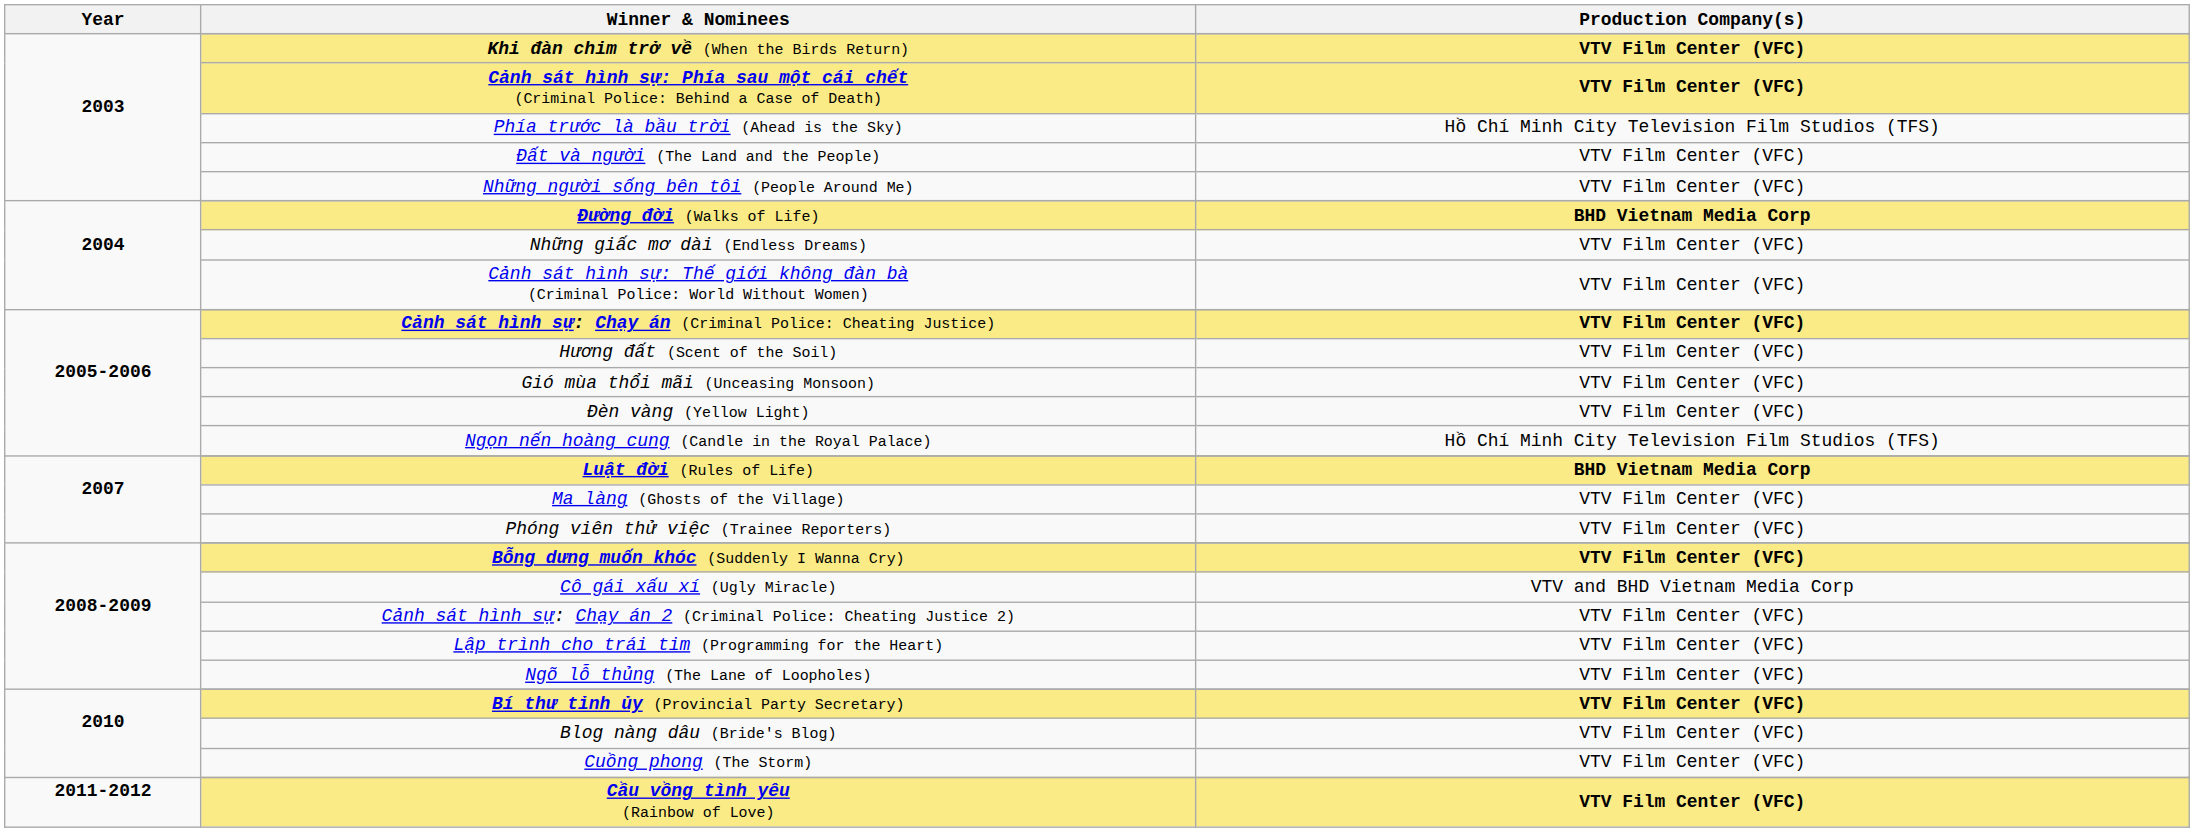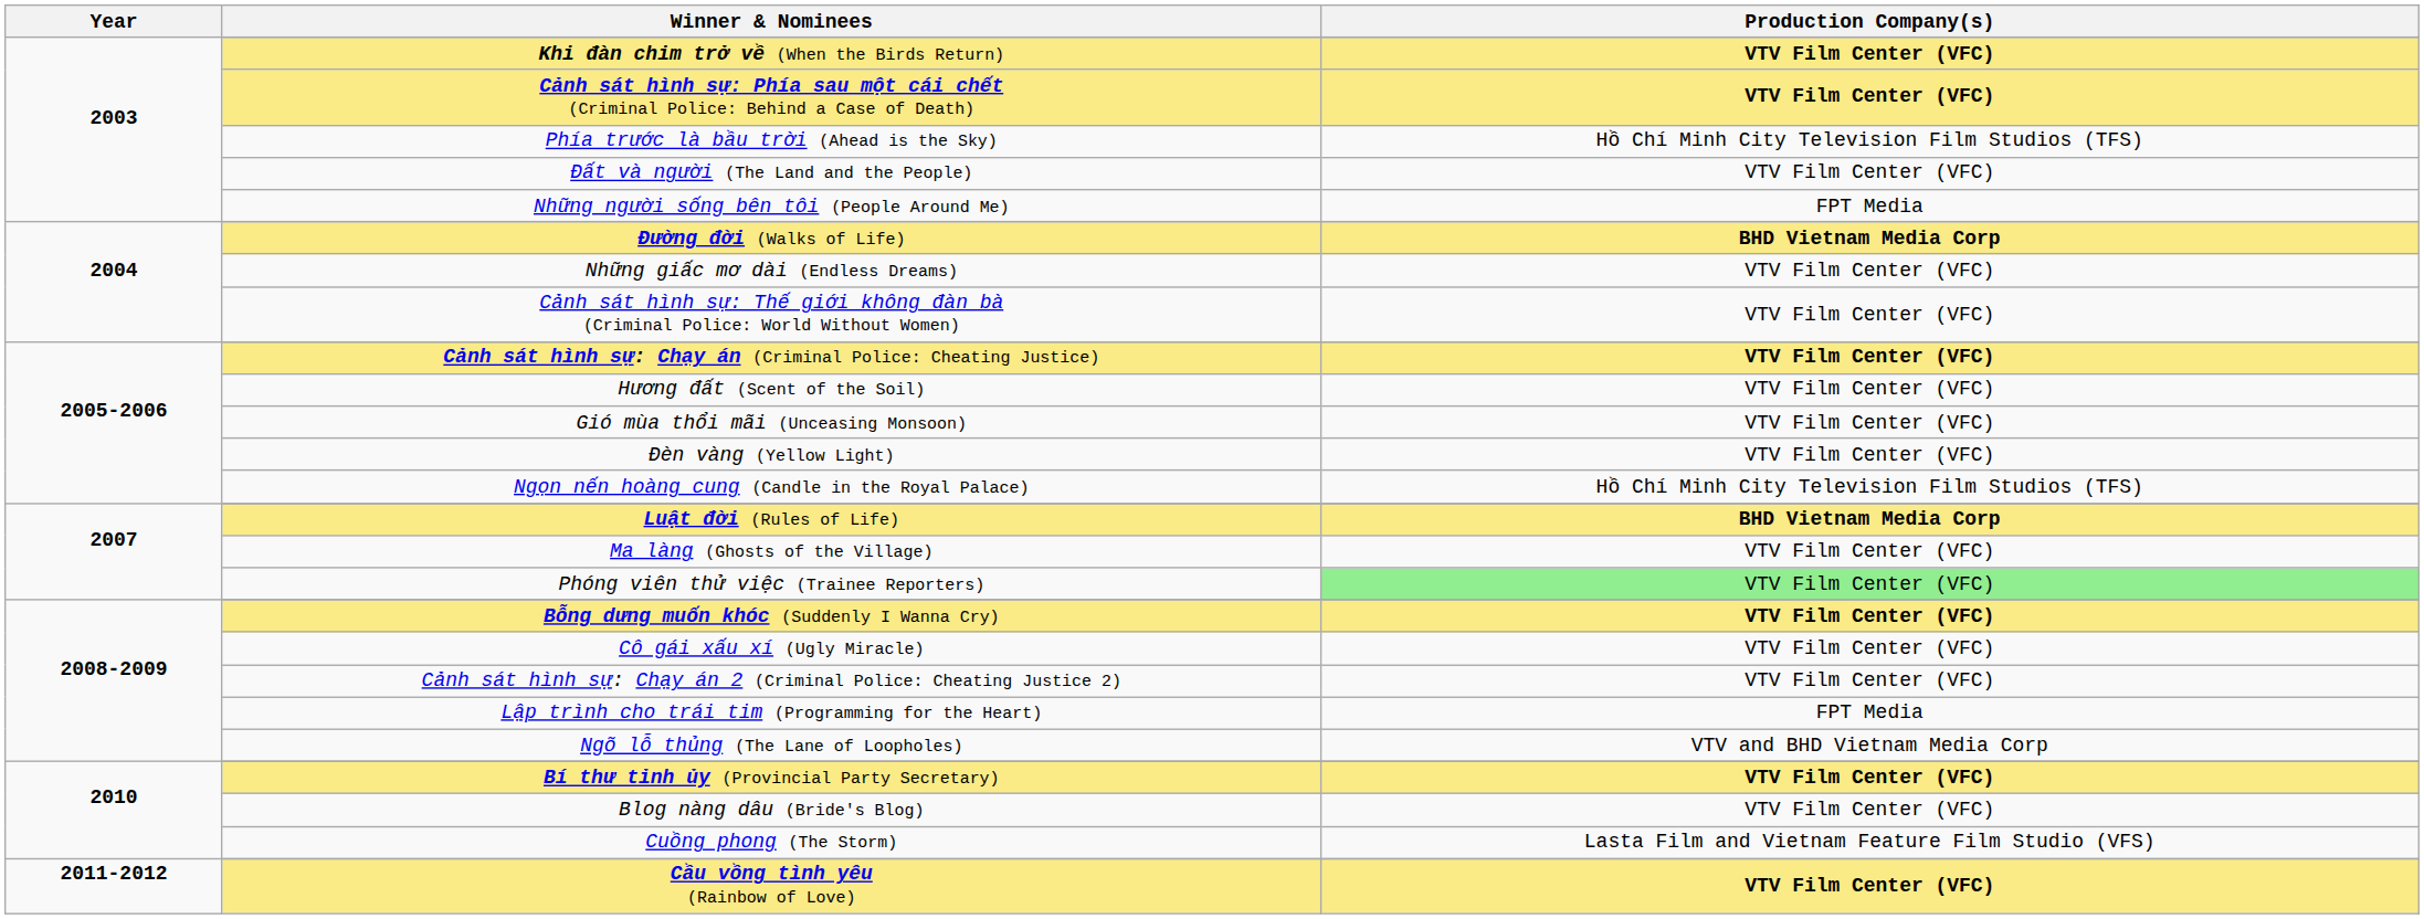 <table class="wikitable" style="text-align:center; width:100%;">
 <tr>
 <th scope="col" style="width:9%;">Year</th>
 <th scope="col" style="width:45.5%;">Winner & Nominees</th>
 <th scope="col" style="width:45.5%;">Production Company(s)</th>
 </tr>
 <tr>
 <td rowspan=6 style="text-align:center"><strong>2003</strong><br><br></td>
 </tr>
 <tr style="background:#FAEB86">
 <td><strong><em>Khi đàn chim trở về</em></strong> <small>(When the Birds Return)</small></td>
 <td><strong>VTV Film Center (VFC)</strong></td>
 </tr>
 <tr style="background:#FAEB86">
 <td><strong><em><a href='#'>Cảnh sát hình sự: Phía sau một cái chết</a></em></strong> <br><small>(Criminal Police: Behind a Case of Death)</small><br></td>
 <td><strong>VTV Film Center (VFC)</strong></td>
 </tr>
 <tr>
 <td><em><a href='#'>Phía trước là bầu trời</a></em> <small>(Ahead is the Sky)</small></td>
 <td>Hồ Chí Minh City Television Film Studios (TFS)</td>
 </tr>
 <tr>
 <td><em><a href='#'>Đất và người</a></em> <small>(The Land and the People)</small></td>
 <td>VTV Film Center (VFC)</td>
 </tr>
 <tr>
 <td><em><a href='#'>Những người sống bên tôi</a></em> <small>(People Around Me)</small></td>
-<td>VTV Film Center (VFC)</td>
+<td>FPT Media</td>
 </tr>
 <tr>
 <td rowspan=4 style="text-align:center"><strong>2004</strong><br><br></td>
 </tr>
 <tr style="background:#FAEB86">
 <td><strong><em><a href='#'>Đường đời</a></em></strong> <small>(Walks of Life)</small></td>
 <td><strong>BHD Vietnam Media Corp</strong></td>
 </tr>
 <tr>
 <td><em>Những giấc mơ dài</em> <small>(Endless Dreams)</small></td>
 <td>VTV Film Center (VFC)</td>
 </tr>
 <tr>
 <td><em><a href='#'>Cảnh sát hình sự: Thế giới không đàn bà</a></em> <br><small>(Criminal Police: World Without Women)</small><br></td>
 <td>VTV Film Center (VFC)</td>
 </tr>
 <tr>
 <td rowspan=6 style="text-align:center"><strong>2005-2006</strong><br><br></td>
 </tr>
 <tr style="background:#FAEB86">
 <td><strong><em><a href='#'>Cảnh sát hình sự</a>: <a href='#'>Chạy án</a></em></strong> <small>(Criminal Police: Cheating Justice)</small></td>
 <td><strong>VTV Film Center (VFC)</strong></td>
 </tr>
 <tr>
 <td><em>Hương đất</em> <small>(Scent of the Soil)</small></td>
 <td>VTV Film Center (VFC)</td>
 </tr>
 <tr>
 <td><em>Gió mùa thổi mãi</em> <small>(Unceasing Monsoon)</small></td>
 <td>VTV Film Center (VFC)</td>
 </tr>
 <tr>
 <td><em>Đèn vàng</em> <small>(Yellow Light)</small></td>
 <td>VTV Film Center (VFC)</td>
 </tr>
 <tr>
 <td><em><a href='#'>Ngọn nến hoàng cung</a></em> <small>(Candle in the Royal Palace)</small></td>
 <td>Hồ Chí Minh City Television Film Studios (TFS)</td>
 </tr>
 <tr>
 <td rowspan=4 style="text-align:center"><strong>2007</strong><br><br></td>
 </tr>
 <tr style="background:#FAEB86">
 <td><strong><em><a href='#'>Luật đời</a></em></strong> <small>(Rules of Life)</small></td>
 <td><strong>BHD Vietnam Media Corp</strong></td>
 </tr>
 <tr>
 <td><em><a href='#'>Ma làng</a></em> <small>(Ghosts of the Village)</small></td>
 <td>VTV Film Center (VFC)</td>
 </tr>
 <tr>
 <td><em>Phóng viên thử việc</em> <small>(Trainee Reporters)</small></td>
-<td>VTV Film Center (VFC)</td>
+<td style="background: lightgreen;">VTV Film Center (VFC)</td>
 </tr>
 <tr>
 <td rowspan=6 style="text-align:center"><strong>2008-2009</strong><br><br></td>
 </tr>
 <tr style="background:#FAEB86">
 <td><strong><em><a href='#'>Bỗng dưng muốn khóc</a></em></strong> <small>(Suddenly I Wanna Cry)</small></td>
 <td><strong>VTV Film Center (VFC)</strong></td>
 </tr>
 <tr>
 <td><em><a href='#'>Cô gái xấu xí</a></em> <small>(Ugly Miracle)</small></td>
-<td>VTV and BHD Vietnam Media Corp</td>
+<td>VTV Film Center (VFC)</td>
 </tr>
 <tr>
 <td><em><a href='#'>Cảnh sát hình sự</a>: <a href='#'>Chạy án 2</a></em> <small>(Criminal Police: Cheating Justice 2)</small></td>
 <td>VTV Film Center (VFC)</td>
 </tr>
 <tr>
 <td><em><a href='#'>Lập trình cho trái tim</a></em> <small>(Programming for the Heart)</small></td>
-<td>VTV Film Center (VFC)</td>
+<td>FPT Media</td>
 </tr>
 <tr>
 <td><em><a href='#'>Ngõ lỗ thủng</a></em> <small>(The Lane of Loopholes)</small></td>
-<td>VTV Film Center (VFC)</td>
+<td>VTV and BHD Vietnam Media Corp</td>
 </tr>
 <tr>
 <td rowspan=4 style="text-align:center"><strong>2010</strong><br><br></td>
 </tr>
 <tr style="background:#FAEB86">
 <td><strong><em><a href='#'>Bí thư tỉnh ủy</a></em></strong> <small>(Provincial Party Secretary)</small></td>
 <td><strong>VTV Film Center (VFC)</strong></td>
 </tr>
 <tr>
 <td><em>Blog nàng dâu</em> <small>(Bride's Blog)</small></td>
 <td>VTV Film Center (VFC)</td>
 </tr>
 <tr>
 <td><em><a href='#'>Cuồng phong</a></em> <small>(The Storm)</small></td>
-<td>VTV Film Center (VFC)</td>
+<td>Lasta Film and Vietnam Feature Film Studio (VFS)</td>
 </tr>
 <tr>
 <td rowspan=2 style="text-align:center"><strong>2011-2012</strong><br><br></td>
 </tr>
 <tr style="background:#FAEB86">
 <td><strong><em><a href='#'>Cầu vồng tình yêu</a></em></strong> <br><small>(Rainbow of Love)</small><br></td>
 <td><strong>VTV Film Center (VFC)</strong></td>
 </tr>
 </table>
